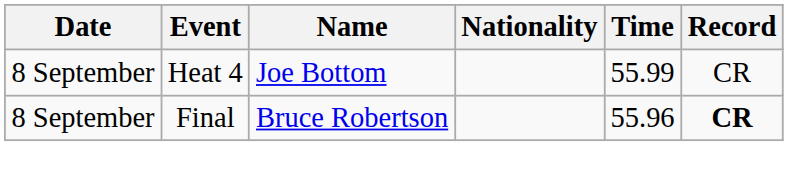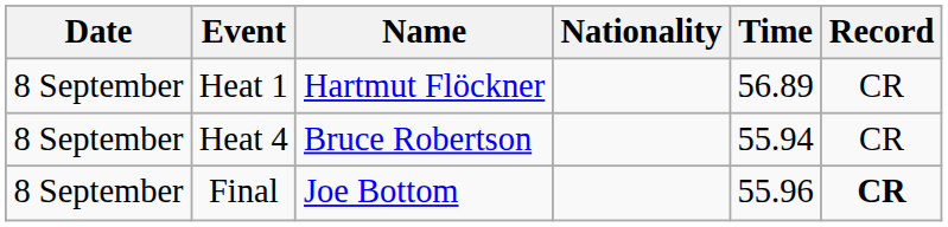 <table class=wikitable style=text-align:center>
 <tr>
 <th>Date</th>
 <th>Event</th>
 <th>Name</th>
 <th>Nationality</th>
 <th>Time</th>
 <th>Record</th>
 </tr>
 <tr>
 <td>8 September</td>
+<td>Heat 1</td>
+<td align=left><a href='#'>Hartmut Flöckner</a></td>
+<td align=left></td>
+<td>56.89</td>
+<td>CR</td>
+</tr>
+<tr>
+<td>8 September</td>
 <td>Heat 4</td>
-<td align=left><a href='#'>Joe Bottom</a></td>
+<td align=left><a href='#'>Bruce Robertson</a></td>
 <td align=left></td>
-<td>55.99</td>
+<td>55.94</td>
 <td>CR</td>
 </tr>
 <tr>
 <td>8 September</td>
 <td>Final</td>
-<td align=left><a href='#'>Bruce Robertson</a></td>
+<td align=left><a href='#'>Joe Bottom</a></td>
 <td align=left></td>
 <td>55.96</td>
 <td><strong>CR</strong></td>
 </tr>
 </table>
